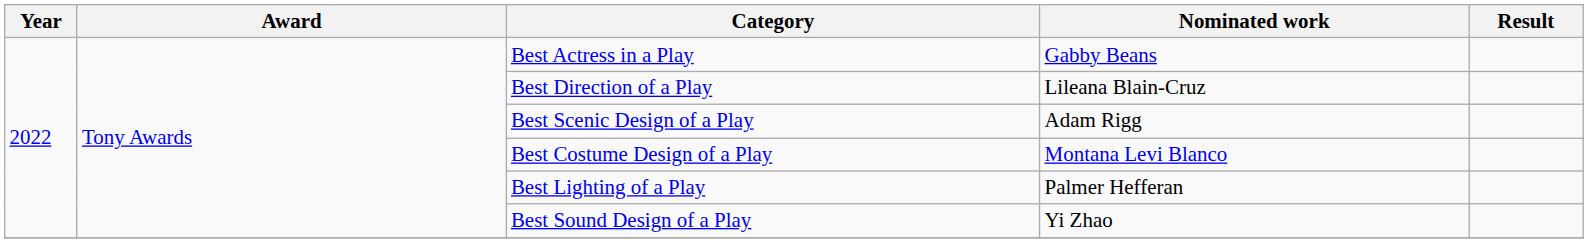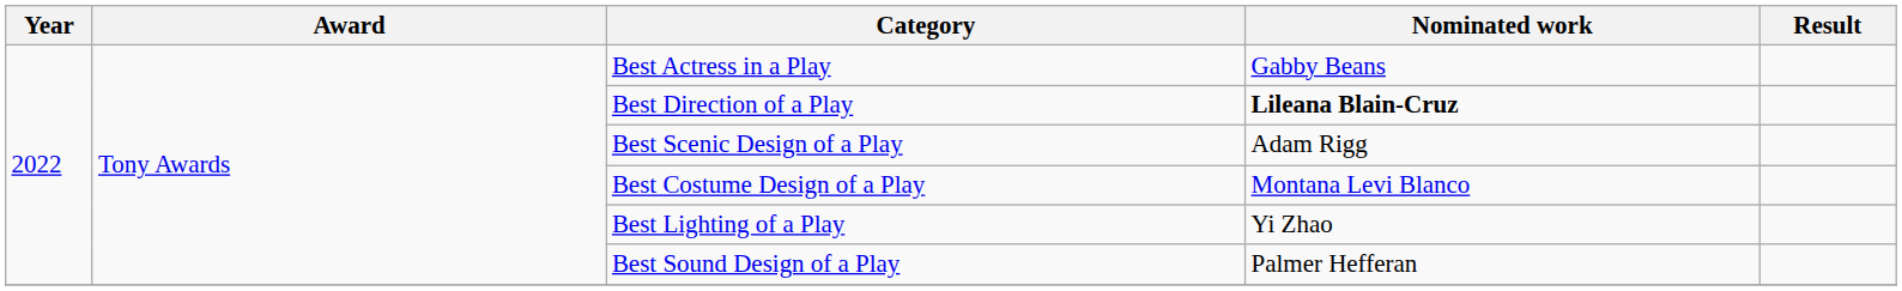 <table class="wikitable">
 <tr>
 <th scope="col" style="width:3em;">Year</th>
 <th scope="col" style="width:20em;">Award</th>
 <th scope="col" style="width:25em;">Category</th>
 <th scope="col" style="width:20em;">Nominated work</th>
 <th scope="col" style="width:5em;">Result</th>
 </tr>
 <tr>
 <td rowspan="6"><a href='#'>2022</a></td>
 <td rowspan=6><a href='#'>Tony Awards</a></td>
 <td><a href='#'>Best Actress in a Play</a></td>
 <td><a href='#'>Gabby Beans</a></td>
 <td></td>
 </tr>
 <tr>
 <td><a href='#'>Best Direction of a Play</a></td>
-<td>Lileana Blain-Cruz</td>
+<td><strong>Lileana Blain-Cruz</strong></td>
 <td></td>
 </tr>
 <tr>
 <td><a href='#'>Best Scenic Design of a Play</a></td>
 <td>Adam Rigg</td>
 <td></td>
 </tr>
 <tr>
 <td><a href='#'>Best Costume Design of a Play</a></td>
 <td><a href='#'>Montana Levi Blanco</a></td>
 <td></td>
 </tr>
 <tr>
 <td><a href='#'>Best Lighting of a Play</a></td>
-<td>Palmer Hefferan</td>
+<td>Yi Zhao</td>
 <td></td>
 </tr>
 <tr>
 <td><a href='#'>Best Sound Design of a Play</a></td>
-<td>Yi Zhao</td>
+<td>Palmer Hefferan</td>
 <td></td>
 </tr>
 <tr>
 </tr>
 </table>
